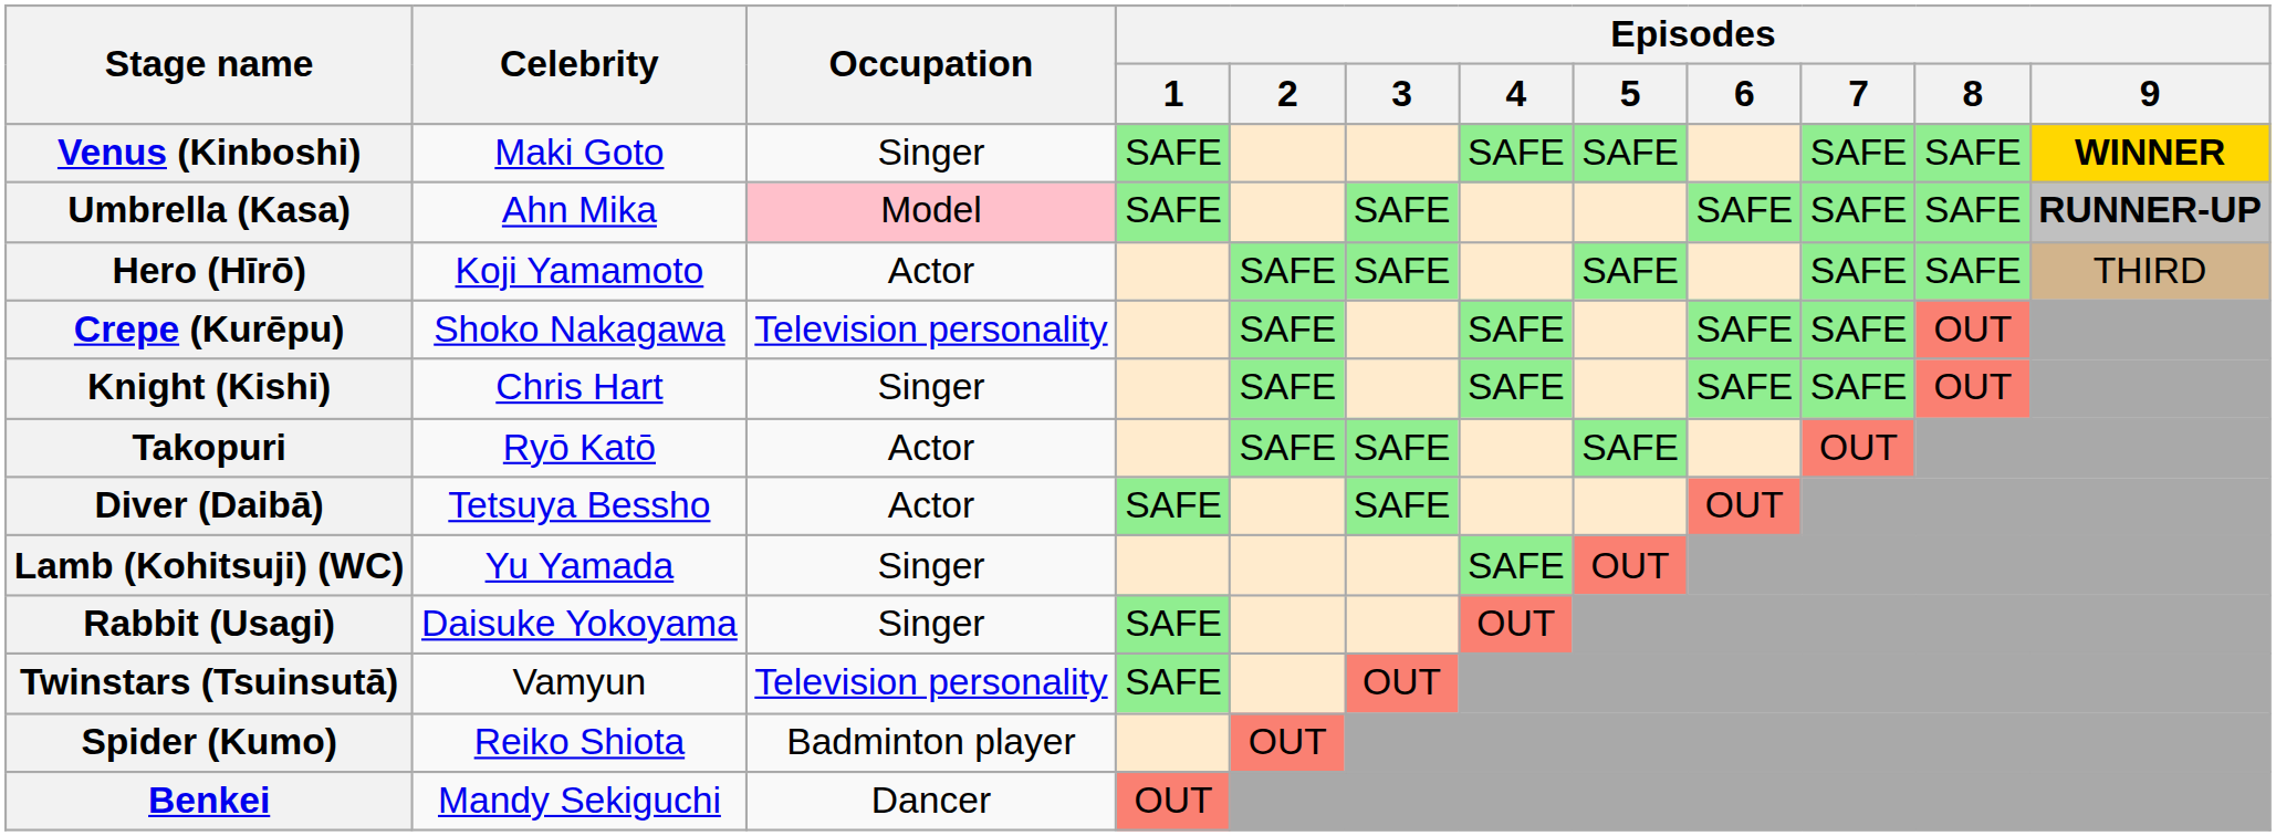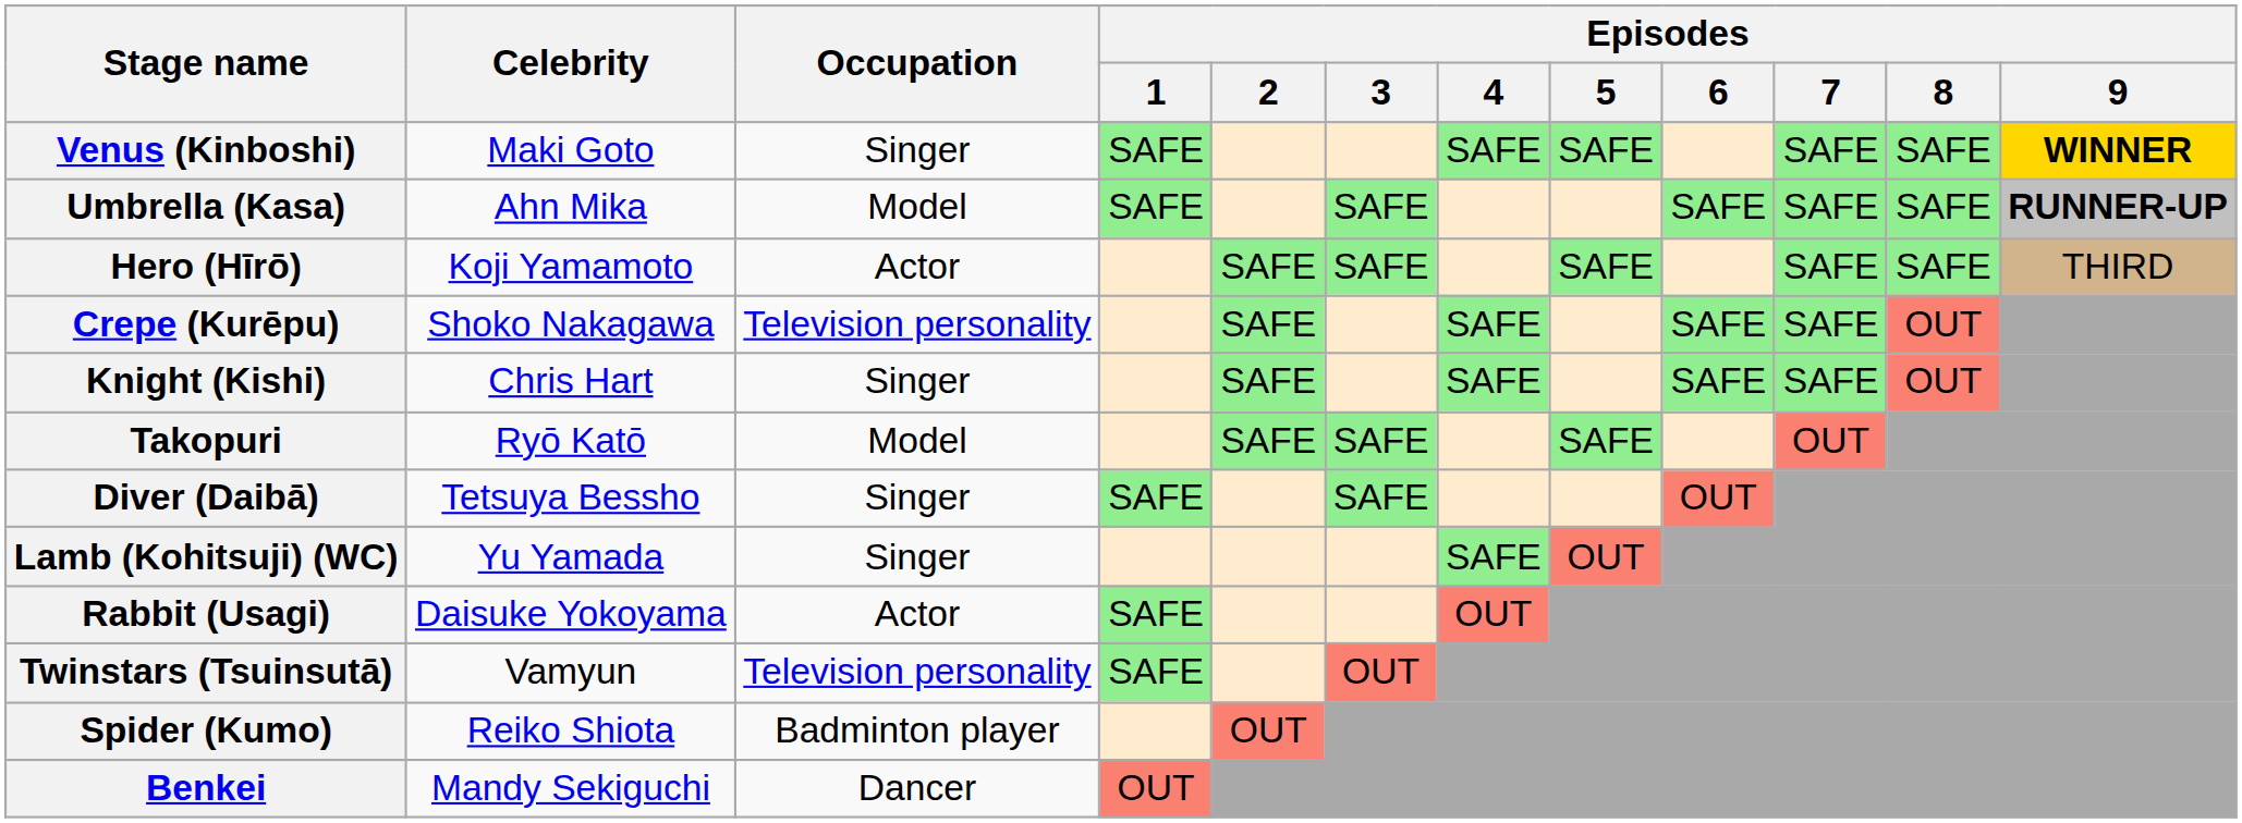 <table class="wikitable" style="text-align:center; ">
 <tr>
 <th rowspan="2">Stage name</th>
 <th rowspan="2">Celebrity</th>
 <th rowspan="2">Occupation</th>
 <th colspan="9">Episodes</th>
 </tr>
 <tr>
 <th>1</th>
 <th>2</th>
 <th>3</th>
 <th>4</th>
 <th>5</th>
 <th>6</th>
 <th>7</th>
 <th>8</th>
 <th>9</th>
 </tr>
 <tr>
 <th><a href='#'>Venus</a> (Kinboshi)</th>
 <td><a href='#'>Maki Goto</a></td>
 <td>Singer</td>
 <td bgcolor="lightgreen">SAFE</td>
 <td bgcolor="#FFEBCD"></td>
 <td bgcolor="#FFEBCD"></td>
 <td bgcolor="lightgreen">SAFE</td>
 <td bgcolor="lightgreen">SAFE</td>
 <td bgcolor="#FFEBCD"></td>
 <td bgcolor="lightgreen">SAFE</td>
 <td bgcolor="lightgreen">SAFE</td>
 <td bgcolor="gold"><strong>WINNER</strong></td>
 </tr>
 <tr>
 <th>Umbrella (Kasa)</th>
 <td><a href='#'>Ahn Mika</a></td>
-<td style="background: pink;">Model</td>
+<td>Model</td>
 <td bgcolor="lightgreen">SAFE</td>
 <td bgcolor="#FFEBCD"></td>
 <td bgcolor="lightgreen">SAFE</td>
 <td bgcolor="#FFEBCD"></td>
 <td bgcolor="#FFEBCD"></td>
 <td bgcolor="lightgreen">SAFE</td>
 <td bgcolor="lightgreen">SAFE</td>
 <td bgcolor="lightgreen">SAFE</td>
 <td bgcolor="silver"><strong>RUNNER-UP</strong></td>
 </tr>
 <tr>
 <th>Hero (Hīrō)</th>
 <td><a href='#'>Koji Yamamoto</a></td>
 <td>Actor</td>
 <td bgcolor="#FFEBCD"></td>
 <td bgcolor="lightgreen">SAFE</td>
 <td bgcolor="lightgreen">SAFE</td>
 <td bgcolor="#FFEBCD"></td>
 <td bgcolor="lightgreen">SAFE</td>
 <td bgcolor="#FFEBCD"></td>
 <td bgcolor="lightgreen">SAFE</td>
 <td bgcolor="lightgreen">SAFE</td>
 <td bgcolor="tan">THIRD</td>
 </tr>
 <tr>
 <th><a href='#'>Crepe</a> (Kurēpu)</th>
 <td><a href='#'>Shoko Nakagawa</a></td>
 <td><a href='#'>Television personality</a></td>
 <td bgcolor="#FFEBCD"></td>
 <td bgcolor="lightgreen">SAFE</td>
 <td bgcolor="#FFEBCD"></td>
 <td bgcolor="lightgreen">SAFE</td>
 <td bgcolor="#FFEBCD"></td>
 <td bgcolor="lightgreen">SAFE</td>
 <td bgcolor="lightgreen">SAFE</td>
 <td bgcolor=salmon>OUT</td>
 <td bgcolor="darkgrey"></td>
 </tr>
 <tr>
 <th>Knight (Kishi)</th>
 <td><a href='#'>Chris Hart</a></td>
 <td>Singer</td>
 <td bgcolor="#FFEBCD"></td>
 <td bgcolor="lightgreen">SAFE</td>
 <td bgcolor="#FFEBCD"></td>
 <td bgcolor="lightgreen">SAFE</td>
 <td bgcolor="#FFEBCD"></td>
 <td bgcolor="lightgreen">SAFE</td>
 <td bgcolor="lightgreen">SAFE</td>
 <td bgcolor=salmon>OUT</td>
 <td colspan="2" bgcolor="darkgrey"></td>
 </tr>
 <tr>
 <th>Takopuri</th>
 <td><a href='#'>Ryō Katō</a></td>
-<td>Actor</td>
+<td>Model</td>
 <td bgcolor="#FFEBCD"></td>
 <td bgcolor="lightgreen">SAFE</td>
 <td bgcolor="lightgreen">SAFE</td>
 <td bgcolor="#FFEBCD"></td>
 <td bgcolor="lightgreen">SAFE</td>
 <td bgcolor="#FFEBCD"></td>
 <td bgcolor=salmon>OUT</td>
 <td colspan="3" bgcolor="darkgrey"></td>
 </tr>
 <tr>
 <th>Diver (Daibā)</th>
 <td><a href='#'>Tetsuya Bessho</a></td>
-<td>Actor</td>
+<td>Singer</td>
 <td bgcolor="lightgreen">SAFE</td>
 <td bgcolor="#FFEBCD"></td>
 <td bgcolor="lightgreen">SAFE</td>
 <td bgcolor="#FFEBCD"></td>
 <td bgcolor="#FFEBCD"></td>
 <td bgcolor=salmon>OUT</td>
 <td colspan="4" bgcolor="darkgrey"></td>
 </tr>
 <tr>
 <th>Lamb (Kohitsuji) (WC)</th>
 <td><a href='#'>Yu Yamada</a></td>
 <td>Singer</td>
 <td bgcolor="#FFEBCD"></td>
 <td bgcolor="#FFEBCD"></td>
 <td bgcolor="#FFEBCD"></td>
 <td bgcolor="lightgreen">SAFE</td>
 <td bgcolor=salmon>OUT</td>
 <td colspan="5" bgcolor="darkgrey"></td>
 </tr>
 <tr>
 <th>Rabbit (Usagi)</th>
 <td><a href='#'>Daisuke Yokoyama</a></td>
-<td>Singer</td>
+<td>Actor</td>
 <td bgcolor="lightgreen">SAFE</td>
 <td bgcolor="#FFEBCD"></td>
 <td bgcolor="#FFEBCD"></td>
 <td bgcolor=salmon>OUT</td>
 <td colspan="6" bgcolor="darkgrey"></td>
 </tr>
 <tr>
 <th>Twinstars (Tsuinsutā)</th>
 <td>Vamyun</td>
 <td><a href='#'>Television personality</a></td>
 <td bgcolor="lightgreen">SAFE</td>
 <td bgcolor="#FFEBCD"></td>
 <td bgcolor=salmon>OUT</td>
 <td colspan="7" bgcolor="darkgrey"></td>
 </tr>
 <tr>
 <th>Spider (Kumo)</th>
 <td><a href='#'>Reiko Shiota</a></td>
 <td>Badminton player</td>
 <td bgcolor="#FFEBCD"></td>
 <td bgcolor=salmon>OUT</td>
 <td colspan="8" bgcolor="darkgrey"></td>
 </tr>
 <tr>
 <th><a href='#'>Benkei</a></th>
 <td><a href='#'>Mandy Sekiguchi</a></td>
 <td>Dancer</td>
 <td bgcolor=salmon>OUT</td>
 <td colspan="9" bgcolor="darkgrey"></td>
 </tr>
 </table>
